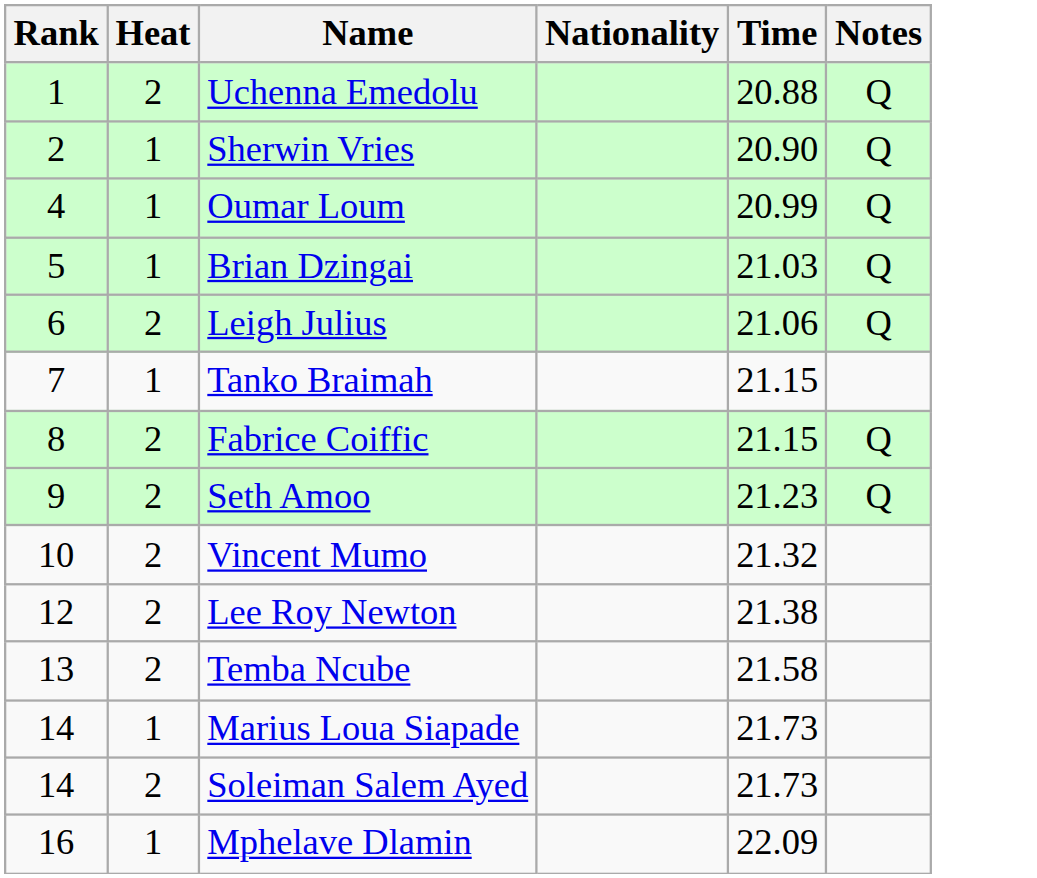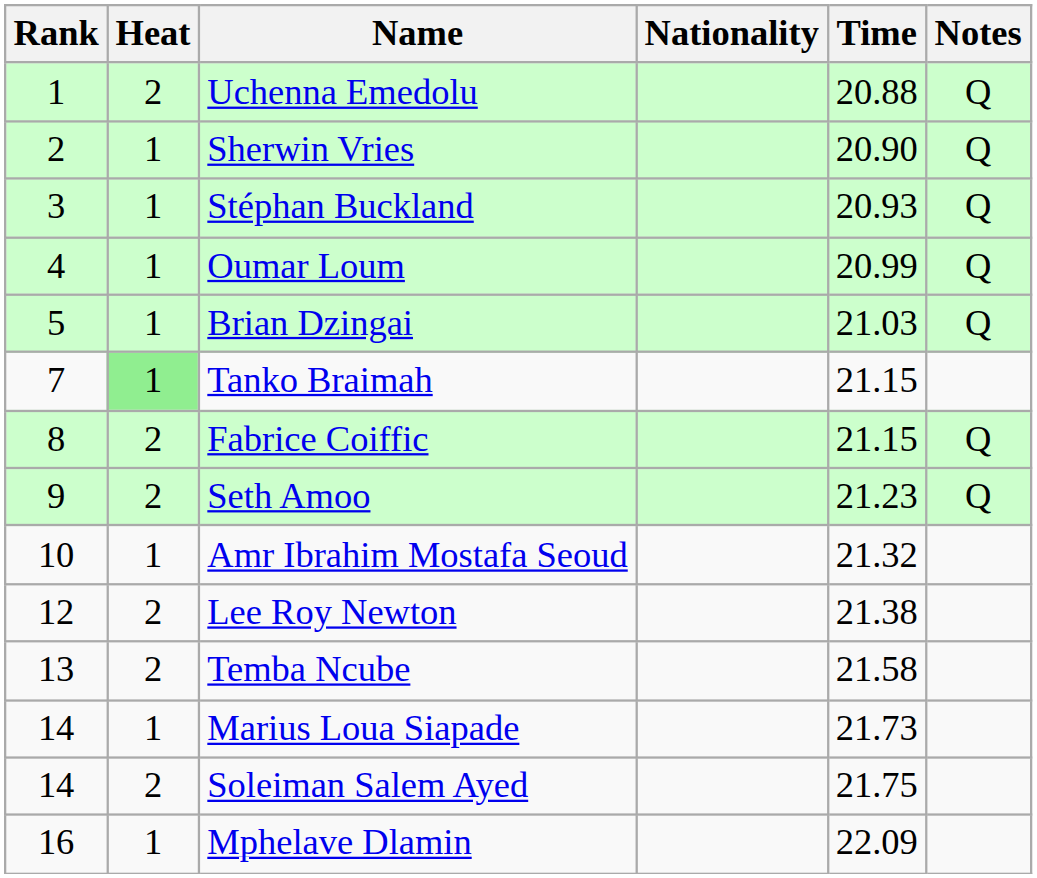 <table class="wikitable sortable" style="text-align:center">
 <tr>
 <th>Rank</th>
 <th>Heat</th>
 <th>Name</th>
 <th>Nationality</th>
 <th>Time</th>
 <th>Notes</th>
 </tr>
 <tr bgcolor=ccffcc>
 <td>1</td>
 <td>2</td>
 <td align=left><a href='#'>Uchenna Emedolu</a></td>
 <td align=left></td>
 <td>20.88</td>
 <td>Q</td>
 </tr>
 <tr bgcolor=ccffcc>
 <td>2</td>
 <td>1</td>
 <td align=left><a href='#'>Sherwin Vries</a></td>
 <td align=left></td>
 <td>20.90</td>
 <td>Q</td>
 </tr>
 <tr bgcolor=ccffcc>
+<td>3</td>
+<td>1</td>
+<td align=left><a href='#'>Stéphan Buckland</a></td>
+<td align=left></td>
+<td>20.93</td>
+<td>Q</td>
+</tr>
+<tr bgcolor=ccffcc>
 <td>4</td>
 <td>1</td>
 <td align=left><a href='#'>Oumar Loum</a></td>
 <td align=left></td>
 <td>20.99</td>
 <td>Q</td>
 </tr>
 <tr bgcolor=ccffcc>
 <td>5</td>
 <td>1</td>
 <td align=left><a href='#'>Brian Dzingai</a></td>
 <td align=left></td>
 <td>21.03</td>
 <td>Q</td>
 </tr>
-<tr bgcolor=ccffcc>
-<td>6</td>
-<td>2</td>
-<td align=left><a href='#'>Leigh Julius</a></td>
-<td align=left></td>
-<td>21.06</td>
-<td>Q</td>
-</tr>
 <tr>
 <td>7</td>
-<td>1</td>
+<td style="background: lightgreen;">1</td>
 <td align=left><a href='#'>Tanko Braimah</a></td>
 <td align=left></td>
 <td>21.15</td>
 <td></td>
 </tr>
 <tr bgcolor=ccffcc>
 <td>8</td>
 <td>2</td>
 <td align=left><a href='#'>Fabrice Coiffic</a></td>
 <td align=left></td>
 <td>21.15</td>
 <td>Q</td>
 </tr>
 <tr bgcolor=ccffcc>
 <td>9</td>
 <td>2</td>
 <td align=left><a href='#'>Seth Amoo</a></td>
 <td align=left></td>
 <td>21.23</td>
 <td>Q</td>
 </tr>
 <tr>
 <td>10</td>
-<td>2</td>
-<td align=left><a href='#'>Vincent Mumo</a></td>
+<td>1</td>
+<td align=left><a href='#'>Amr Ibrahim Mostafa Seoud</a></td>
 <td align=left></td>
 <td>21.32</td>
 <td></td>
 </tr>
 <tr>
 <td>12</td>
 <td>2</td>
 <td align=left><a href='#'>Lee Roy Newton</a></td>
 <td align=left></td>
 <td>21.38</td>
 <td></td>
 </tr>
 <tr>
 <td>13</td>
 <td>2</td>
 <td align=left><a href='#'>Temba Ncube</a></td>
 <td align=left></td>
 <td>21.58</td>
 <td></td>
 </tr>
 <tr>
 <td>14</td>
 <td>1</td>
 <td align=left><a href='#'>Marius Loua Siapade</a></td>
 <td align=left></td>
 <td>21.73</td>
 <td></td>
 </tr>
 <tr>
 <td>14</td>
 <td>2</td>
 <td align=left><a href='#'>Soleiman Salem Ayed</a></td>
 <td align=left></td>
-<td>21.73</td>
+<td>21.75</td>
 <td></td>
 </tr>
 <tr>
 <td>16</td>
 <td>1</td>
 <td align=left><a href='#'>Mphelave Dlamin</a></td>
 <td align=left></td>
 <td>22.09</td>
 <td></td>
 </tr>
 </table>
